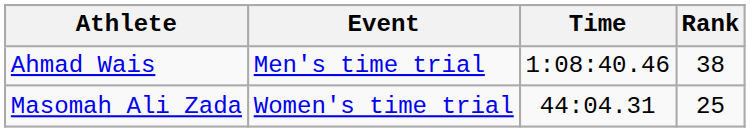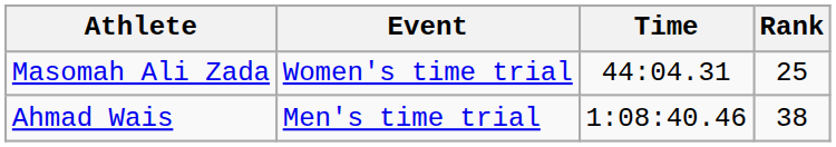 <table class=wikitable style=font-size:90%;text-align:center>
 <tr>
 <th>Athlete</th>
 <th>Event</th>
 <th>Time</th>
 <th>Rank</th>
 </tr>
 <tr align=center>
+<td align=left><a href='#'>Masomah Ali Zada</a></td>
+<td align=left><a href='#'>Women's time trial</a></td>
+<td>44:04.31</td>
+<td>25</td>
+</tr>
+<tr align=center>
 <td align=left><a href='#'>Ahmad Wais</a></td>
 <td align=left><a href='#'>Men's time trial</a></td>
 <td>1:08:40.46</td>
 <td>38</td>
 </tr>
-<tr align=center>
-<td align=left><a href='#'>Masomah Ali Zada</a></td>
-<td align=left><a href='#'>Women's time trial</a></td>
-<td>44:04.31</td>
-<td>25</td>
-</tr>
 </table>
